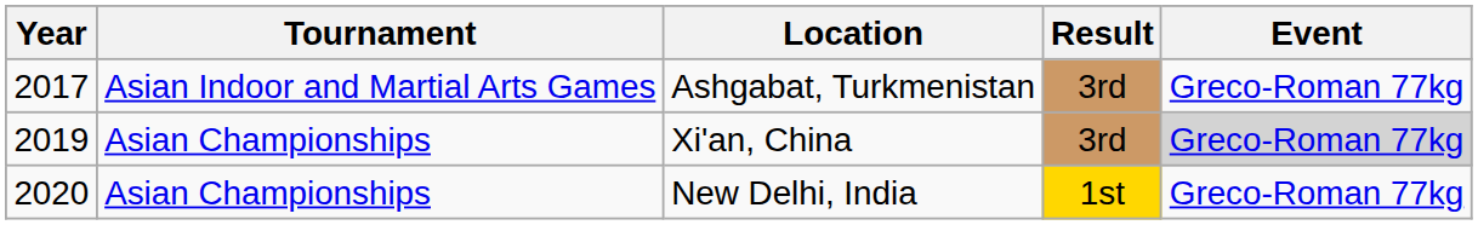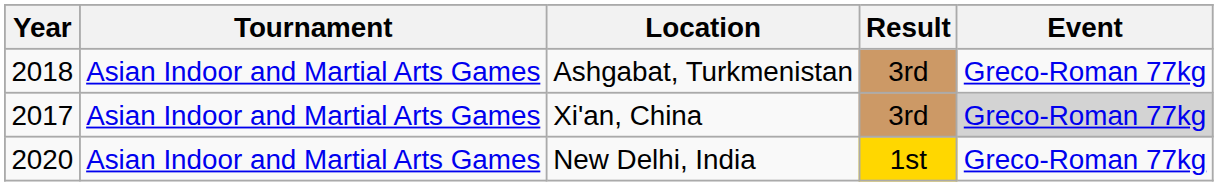 <table class="wikitable" style="font-size:95%;">
 <tr>
 <th>Year</th>
 <th>Tournament</th>
 <th>Location</th>
 <th>Result</th>
 <th>Event</th>
 </tr>
 <tr>
-<td>2017</td>
+<td>2018</td>
 <td><a href='#'>Asian Indoor and Martial Arts Games</a></td>
 <td>Ashgabat, Turkmenistan</td>
 <td align="center" bgcolor="cc9966">3rd</td>
 <td><a href='#'>Greco-Roman 77kg</a></td>
 </tr>
 <tr>
-<td>2019</td>
-<td><a href='#'>Asian Championships</a></td>
+<td>2017</td>
+<td><a href='#'>Asian Indoor and Martial Arts Games</a></td>
 <td>Xi'an, China</td>
 <td align="center" bgcolor="cc9966">3rd</td>
 <td style="background: lightgrey;"><a href='#'>Greco-Roman 77kg</a></td>
 </tr>
 <tr>
 <td>2020</td>
-<td><a href='#'>Asian Championships</a></td>
+<td><a href='#'>Asian Indoor and Martial Arts Games</a></td>
 <td>New Delhi, India</td>
 <td align="center" bgcolor="gold">1st</td>
 <td><a href='#'>Greco-Roman 77kg</a></td>
 </tr>
 </table>
